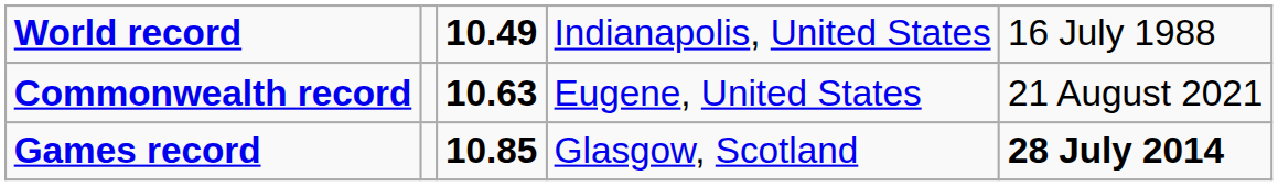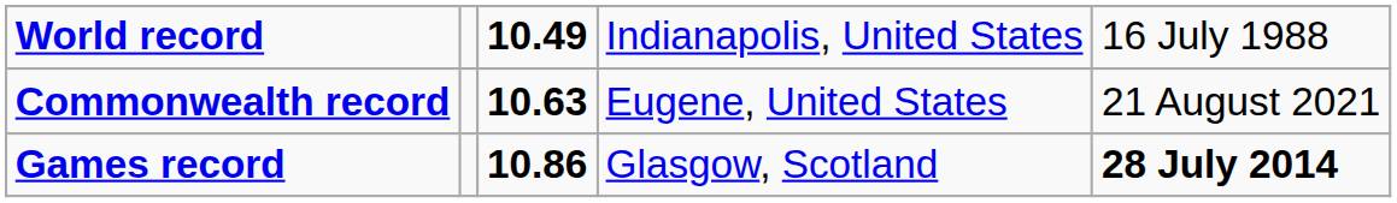 <table class="wikitable">
 <tr>
 <td><a href='#'><strong>World record</strong></a></td>
 <td></td>
 <td><strong>10.49</strong></td>
 <td><a href='#'>Indianapolis</a>, <a href='#'>United States</a></td>
 <td>16 July 1988</td>
 </tr>
 <tr>
 <td><a href='#'><strong>Commonwealth record</strong></a></td>
 <td></td>
 <td><strong>10.63 </strong></td>
 <td><a href='#'>Eugene</a>, <a href='#'>United States</a></td>
 <td>21 August 2021</td>
 </tr>
 <tr>
 <td><a href='#'><strong>Games record</strong></a></td>
 <td></td>
-<td><strong>10.85</strong></td>
+<td><strong>10.86</strong></td>
 <td><a href='#'>Glasgow</a>, <a href='#'>Scotland</a></td>
 <td><strong>28 July 2014</strong></td>
 </tr>
 </table>
